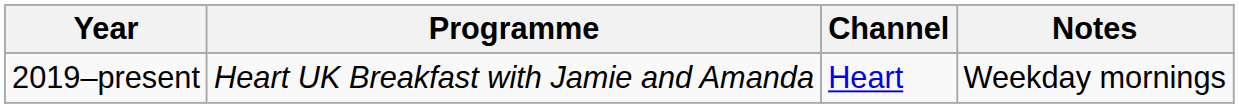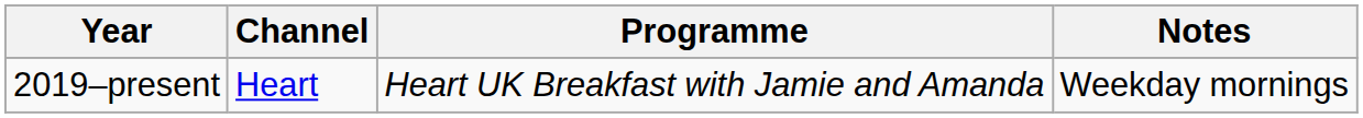 <table class="wikitable">
 <tr>
 <th>Year</th>
+<th>Channel</th>
 <th>Programme</th>
-<th>Channel</th>
 <th>Notes</th>
 </tr>
 <tr>
 <td>2019–present</td>
+<td><a href='#'>Heart</a></td>
 <td><em>Heart UK Breakfast with Jamie and Amanda</em></td>
-<td><a href='#'>Heart</a></td>
 <td>Weekday mornings</td>
 </tr>
 </table>
